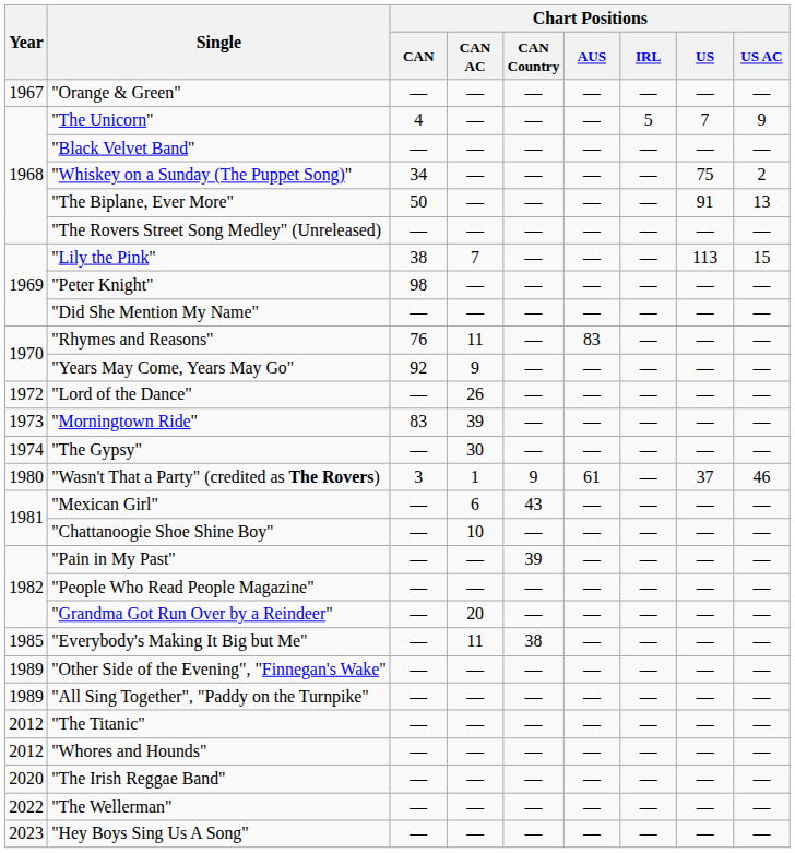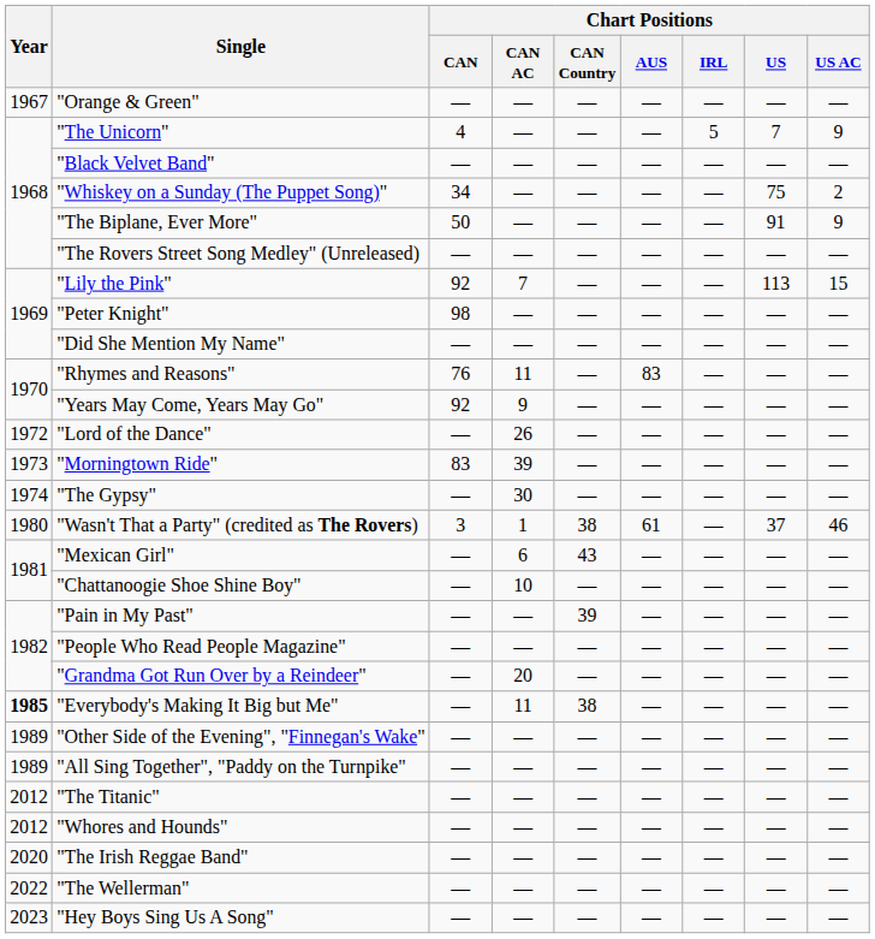 <table class="wikitable">
 <tr>
 <th rowspan="2">Year</th>
 <th rowspan="2">Single</th>
 <th colspan="7">Chart Positions</th>
 </tr>
 <tr>
 <th width="45"><small>CAN</small></th>
 <th width="45"><small>CAN AC</small></th>
 <th width="45"><small>CAN Country</small></th>
 <th width="45"><small><a href='#'>AUS</a><br></small></th>
 <th width="45"><small><a href='#'>IRL</a></small><br></th>
 <th width="45"><small><a href='#'>US</a></small><br></th>
 <th width="45"><small><a href='#'>US AC</a></small></th>
 </tr>
 <tr>
 <td>1967</td>
 <td>"Orange & Green"</td>
 <td align="center">—</td>
 <td align="center">—</td>
 <td align="center">—</td>
 <td align="center">—</td>
 <td align="center">—</td>
 <td align="center">—</td>
 <td align="center">—</td>
 </tr>
 <tr>
 <td rowspan="5">1968</td>
 <td>"<a href='#'>The Unicorn</a>"</td>
 <td align="center">4</td>
 <td align="center">—</td>
 <td align="center">—</td>
 <td align="center">—</td>
 <td align="center">5</td>
 <td align="center">7</td>
 <td align="center">9</td>
 </tr>
 <tr>
 <td>"<a href='#'>Black Velvet Band</a>"</td>
 <td align="center">—</td>
 <td align="center">—</td>
 <td align="center">—</td>
 <td align="center">—</td>
 <td align="center">—</td>
 <td align="center">—</td>
 <td align="center">—</td>
 </tr>
 <tr>
 <td>"<a href='#'>Whiskey on a Sunday (The Puppet Song)</a>"</td>
 <td align="center">34</td>
 <td align="center">—</td>
 <td align="center">—</td>
 <td align="center">—</td>
 <td align="center">—</td>
 <td align="center">75</td>
 <td align="center">2</td>
 </tr>
 <tr>
 <td>"The Biplane, Ever More"</td>
 <td align="center">50</td>
 <td align="center">—</td>
 <td align="center">—</td>
 <td align="center">—</td>
 <td align="center">—</td>
 <td align="center">91</td>
-<td align="center">13</td>
+<td align="center">9</td>
 </tr>
 <tr>
 <td>"The Rovers Street Song Medley" (Unreleased)</td>
 <td align="center">—</td>
 <td align="center">—</td>
 <td align="center">—</td>
 <td align="center">—</td>
 <td align="center">—</td>
 <td align="center">—</td>
 <td align="center">—</td>
 </tr>
 <tr>
 <td rowspan="3">1969</td>
 <td>"<a href='#'>Lily the Pink</a>"</td>
-<td align="center">38</td>
+<td align="center">92</td>
 <td align="center">7</td>
 <td align="center">—</td>
 <td align="center">—</td>
 <td align="center">—</td>
 <td align="center">113</td>
 <td align="center">15</td>
 </tr>
 <tr>
 <td>"Peter Knight"</td>
 <td align="center">98</td>
 <td align="center">—</td>
 <td align="center">—</td>
 <td align="center">—</td>
 <td align="center">—</td>
 <td align="center">—</td>
 <td align="center">—</td>
 </tr>
 <tr>
 <td>"Did She Mention My Name"</td>
 <td align="center">—</td>
 <td align="center">—</td>
 <td align="center">—</td>
 <td align="center">—</td>
 <td align="center">—</td>
 <td align="center">—</td>
 <td align="center">—</td>
 </tr>
 <tr>
 <td rowspan="2">1970</td>
 <td>"Rhymes and Reasons"</td>
 <td align="center">76</td>
 <td align="center">11</td>
 <td align="center">—</td>
 <td align="center">83</td>
 <td align="center">—</td>
 <td align="center">—</td>
 <td align="center">—</td>
 </tr>
 <tr>
 <td>"Years May Come, Years May Go"</td>
 <td align="center">92</td>
 <td align="center">9</td>
 <td align="center">—</td>
 <td align="center">—</td>
 <td align="center">—</td>
 <td align="center">—</td>
 <td align="center">—</td>
 </tr>
 <tr>
 <td>1972</td>
 <td>"Lord of the Dance"</td>
 <td align="center">—</td>
 <td align="center">26</td>
 <td align="center">—</td>
 <td align="center">—</td>
 <td align="center">—</td>
 <td align="center">—</td>
 <td align="center">—</td>
 </tr>
 <tr>
 <td>1973</td>
 <td>"<a href='#'>Morningtown Ride</a>"</td>
 <td align="center">83</td>
 <td align="center">39</td>
 <td align="center">—</td>
 <td align="center">—</td>
 <td align="center">—</td>
 <td align="center">—</td>
 <td align="center">—</td>
 </tr>
 <tr>
 <td>1974</td>
 <td>"The Gypsy"</td>
 <td align="center">—</td>
 <td align="center">30</td>
 <td align="center">—</td>
 <td align="center">—</td>
 <td align="center">—</td>
 <td align="center">—</td>
 <td align="center">—</td>
 </tr>
 <tr>
 <td>1980</td>
 <td>"Wasn't That a Party" (credited as <strong>The Rovers</strong>)</td>
 <td align="center">3</td>
 <td align="center">1</td>
-<td align="center">9</td>
+<td align="center">38</td>
 <td align="center">61</td>
 <td align="center">—</td>
 <td align="center">37</td>
 <td align="center">46</td>
 </tr>
 <tr>
 <td rowspan="2">1981</td>
 <td>"Mexican Girl"</td>
 <td align="center">—</td>
 <td align="center">6</td>
 <td align="center">43</td>
 <td align="center">—</td>
 <td align="center">—</td>
 <td align="center">—</td>
 <td align="center">—</td>
 </tr>
 <tr>
 <td>"Chattanoogie Shoe Shine Boy"</td>
 <td align="center">—</td>
 <td align="center">10</td>
 <td align="center">—</td>
 <td align="center">—</td>
 <td align="center">—</td>
 <td align="center">—</td>
 <td align="center">—</td>
 </tr>
 <tr>
 <td rowspan="3">1982</td>
 <td>"Pain in My Past"</td>
 <td align="center">—</td>
 <td align="center">—</td>
 <td align="center">39</td>
 <td align="center">—</td>
 <td align="center">—</td>
 <td align="center">—</td>
 <td align="center">—</td>
 </tr>
 <tr>
 <td>"People Who Read People Magazine"</td>
 <td align="center">—</td>
 <td align="center">—</td>
 <td align="center">—</td>
 <td align="center">—</td>
 <td align="center">—</td>
 <td align="center">—</td>
 <td align="center">—</td>
 </tr>
 <tr>
 <td>"<a href='#'>Grandma Got Run Over by a Reindeer</a>"</td>
 <td align="center">—</td>
 <td align="center">20</td>
 <td align="center">—</td>
 <td align="center">—</td>
 <td align="center">—</td>
 <td align="center">—</td>
 <td align="center">—</td>
 </tr>
 <tr>
-<td>1985</td>
+<td><strong>1985</strong></td>
 <td>"Everybody's Making It Big but Me"</td>
 <td align="center">—</td>
 <td align="center">11</td>
 <td align="center">38</td>
 <td align="center">—</td>
 <td align="center">—</td>
 <td align="center">—</td>
 <td align="center">—</td>
 </tr>
 <tr>
 <td>1989</td>
 <td>"Other Side of the Evening", "<a href='#'>Finnegan's Wake</a>"</td>
 <td align="center">—</td>
 <td align="center">—</td>
 <td align="center">—</td>
 <td align="center">—</td>
 <td align="center">—</td>
 <td align="center">—</td>
 <td align="center">—</td>
 </tr>
 <tr>
 <td>1989</td>
 <td>"All Sing Together", "Paddy on the Turnpike"</td>
 <td align="center">—</td>
 <td align="center">—</td>
 <td align="center">—</td>
 <td align="center">—</td>
 <td align="center">—</td>
 <td align="center">—</td>
 <td align="center">—</td>
 </tr>
 <tr>
 <td>2012</td>
 <td>"The Titanic"</td>
 <td align="center">—</td>
 <td align="center">—</td>
 <td align="center">—</td>
 <td align="center">—</td>
 <td align="center">—</td>
 <td align="center">—</td>
 <td align="center">—</td>
 </tr>
 <tr>
 <td>2012</td>
 <td>"Whores and Hounds"</td>
 <td align="center">—</td>
 <td align="center">—</td>
 <td align="center">—</td>
 <td align="center">—</td>
 <td align="center">—</td>
 <td align="center">—</td>
 <td align="center">—</td>
 </tr>
 <tr>
 <td>2020</td>
 <td>"The Irish Reggae Band"</td>
 <td align="center">—</td>
 <td align="center">—</td>
 <td align="center">—</td>
 <td align="center">—</td>
 <td align="center">—</td>
 <td align="center">—</td>
 <td align="center">—</td>
 </tr>
 <tr>
 <td>2022</td>
 <td>"The Wellerman"</td>
 <td align="center">—</td>
 <td align="center">—</td>
 <td align="center">—</td>
 <td align="center">—</td>
 <td align="center">—</td>
 <td align="center">—</td>
 <td align="center">—</td>
 </tr>
 <tr>
 <td>2023</td>
 <td>"Hey Boys Sing Us A Song"</td>
 <td align="center">—</td>
 <td align="center">—</td>
 <td align="center">—</td>
 <td align="center">—</td>
 <td align="center">—</td>
 <td align="center">—</td>
 <td align="center">—</td>
 </tr>
 </table>
